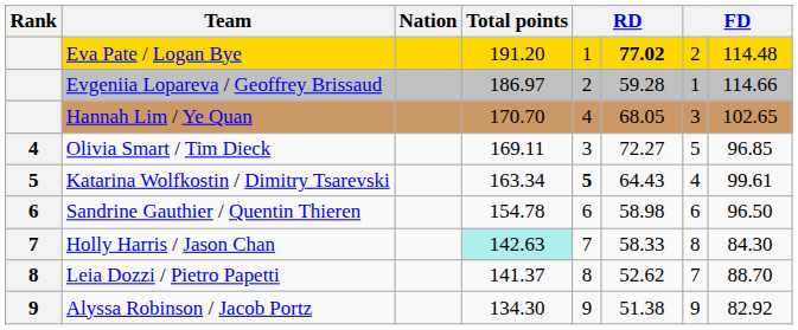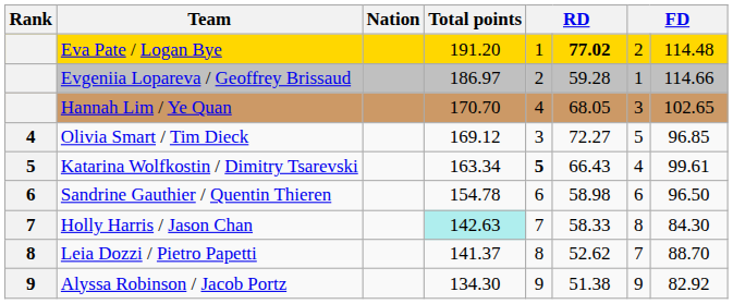 <table class="wikitable sortable" style="text-align:left">
 <tr>
 <th scope="col">Rank</th>
 <th scope="col">Team</th>
 <th scope="col">Nation</th>
 <th scope="col">Total points</th>
 <th scope="col" colspan="2" width="80px"><a href='#'>RD</a></th>
 <th scope="col" colspan="2" width="80px"><a href='#'>FD</a></th>
 </tr>
 <tr bgcolor="gold">
 <th scope="row"></th>
 <td><a href='#'>Eva Pate</a> / <a href='#'>Logan Bye</a></td>
 <td></td>
 <td align="center">191.20</td>
 <td align="center">1</td>
 <td align="center"><strong>77.02</strong></td>
 <td align="center">2</td>
 <td align="center">114.48</td>
 </tr>
 <tr bgcolor="silver">
 <th scope="row"></th>
 <td><a href='#'>Evgeniia Lopareva</a> / <a href='#'>Geoffrey Brissaud</a></td>
 <td></td>
 <td align="center">186.97</td>
 <td align="center">2</td>
 <td align="center">59.28</td>
 <td align="center">1</td>
 <td align="center">114.66</td>
 </tr>
 <tr bgcolor="cc9966">
 <th scope="row"></th>
 <td><a href='#'>Hannah Lim</a> / <a href='#'>Ye Quan</a></td>
 <td></td>
 <td align="center">170.70</td>
 <td align="center">4</td>
 <td align="center">68.05</td>
 <td align="center">3</td>
 <td align="center">102.65</td>
 </tr>
 <tr>
 <th scope="row">4</th>
 <td><a href='#'>Olivia Smart</a> / <a href='#'>Tim Dieck</a></td>
 <td></td>
-<td align="center">169.11</td>
+<td align="center">169.12</td>
 <td align="center">3</td>
 <td align="center">72.27</td>
 <td align="center">5</td>
 <td align="center">96.85</td>
 </tr>
 <tr>
 <th scope="row">5</th>
 <td><a href='#'>Katarina Wolfkostin</a> / <a href='#'>Dimitry Tsarevski</a></td>
 <td></td>
 <td align="center">163.34</td>
 <td align="center"><strong>5</strong></td>
-<td align="center">64.43</td>
+<td align="center">66.43</td>
 <td align="center">4</td>
 <td align="center">99.61</td>
 </tr>
 <tr>
 <th scope="row">6</th>
 <td><a href='#'>Sandrine Gauthier</a> / <a href='#'>Quentin Thieren</a></td>
 <td></td>
 <td align="center">154.78</td>
 <td align="center">6</td>
 <td align="center">58.98</td>
 <td align="center">6</td>
 <td align="center">96.50</td>
 </tr>
 <tr>
 <th scope="row">7</th>
 <td><a href='#'>Holly Harris</a> / <a href='#'>Jason Chan</a></td>
 <td></td>
 <td align="center" style="background: paleturquoise;">142.63</td>
 <td align="center">7</td>
 <td align="center">58.33</td>
 <td align="center">8</td>
 <td align="center">84.30</td>
 </tr>
 <tr>
 <th scope="row">8</th>
 <td><a href='#'>Leia Dozzi</a> / <a href='#'>Pietro Papetti</a></td>
 <td></td>
 <td align="center">141.37</td>
 <td align="center">8</td>
 <td align="center">52.62</td>
 <td align="center">7</td>
 <td align="center">88.70</td>
 </tr>
 <tr>
 <th scope="row">9</th>
 <td><a href='#'>Alyssa Robinson</a> / <a href='#'>Jacob Portz</a></td>
 <td></td>
 <td align="center">134.30</td>
 <td align="center">9</td>
 <td align="center">51.38</td>
 <td align="center">9</td>
 <td align="center">82.92</td>
 </tr>
 </table>
